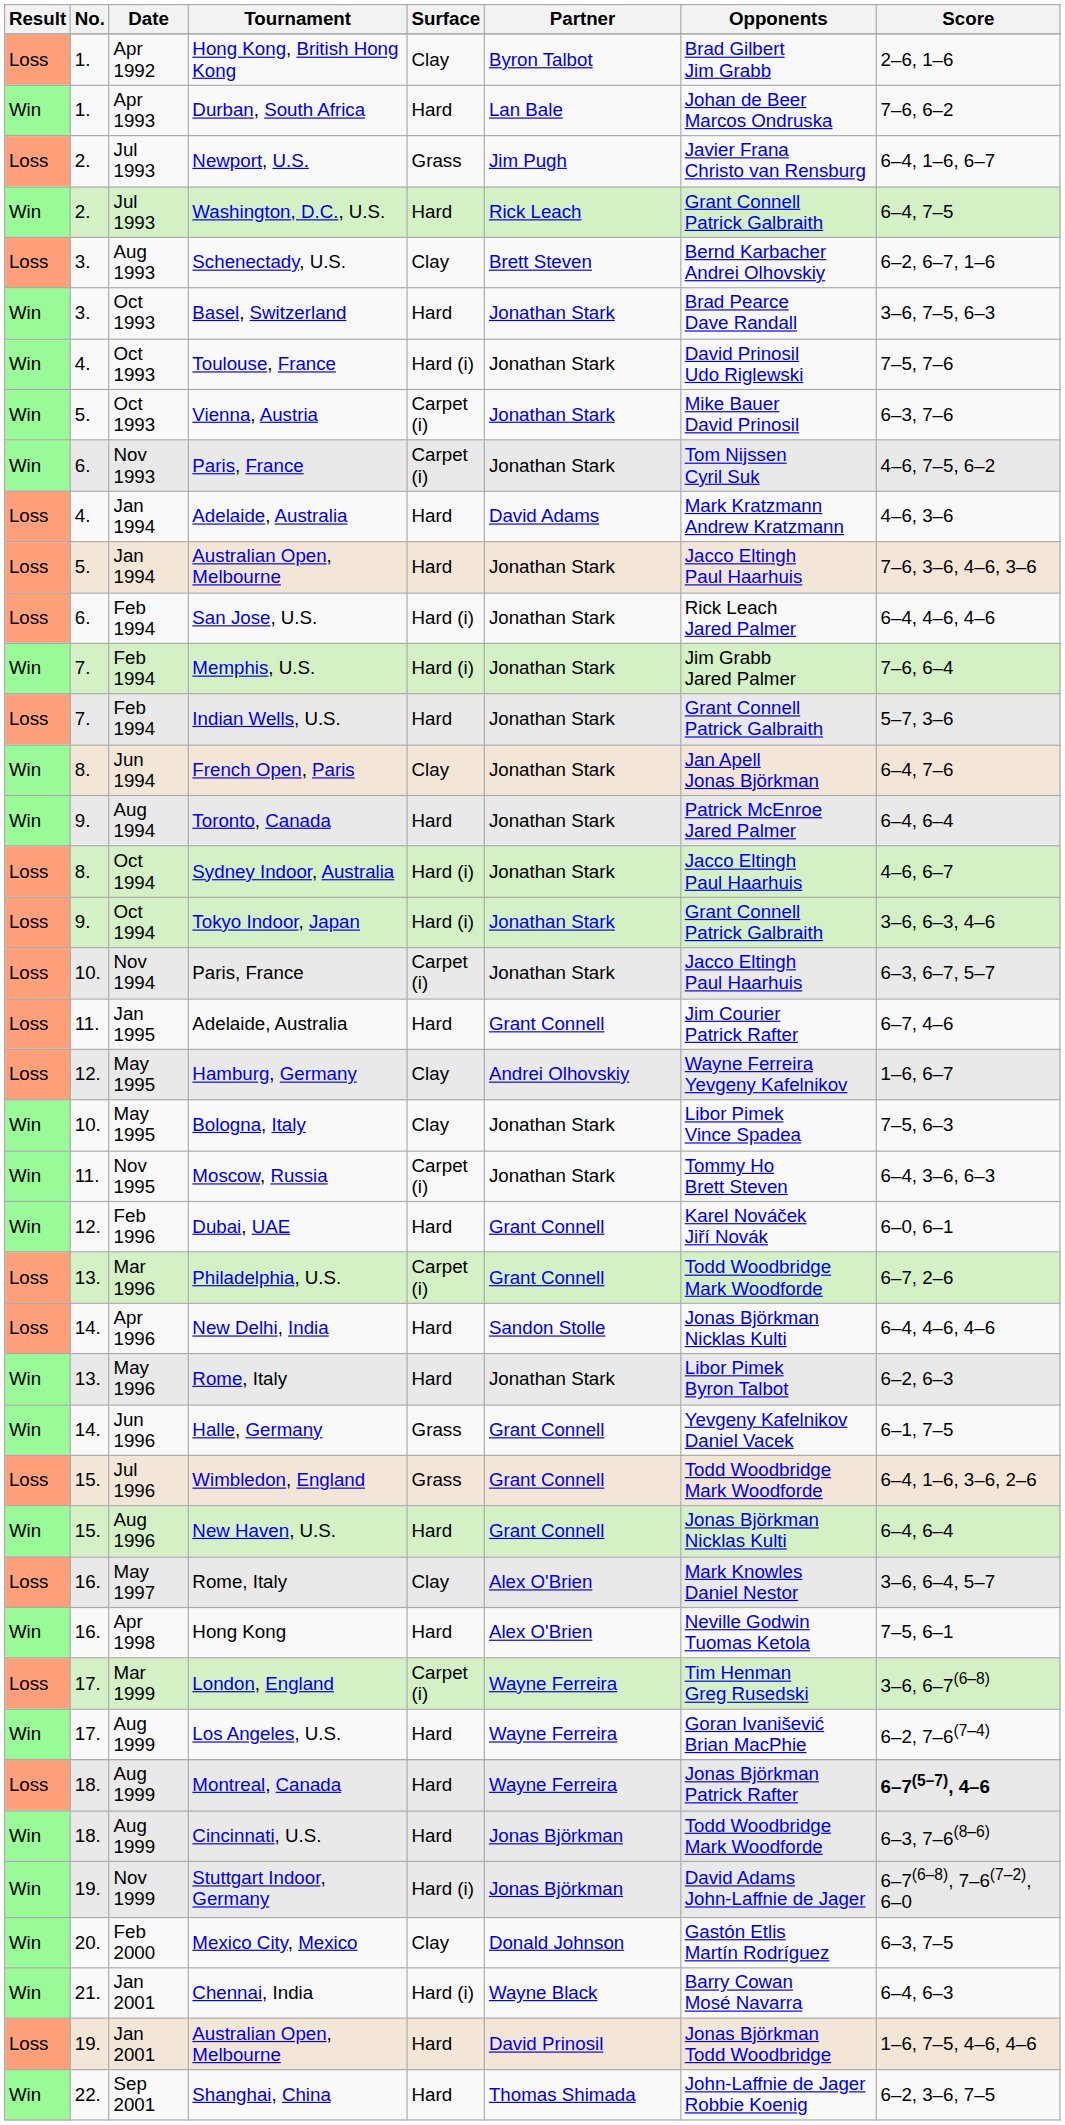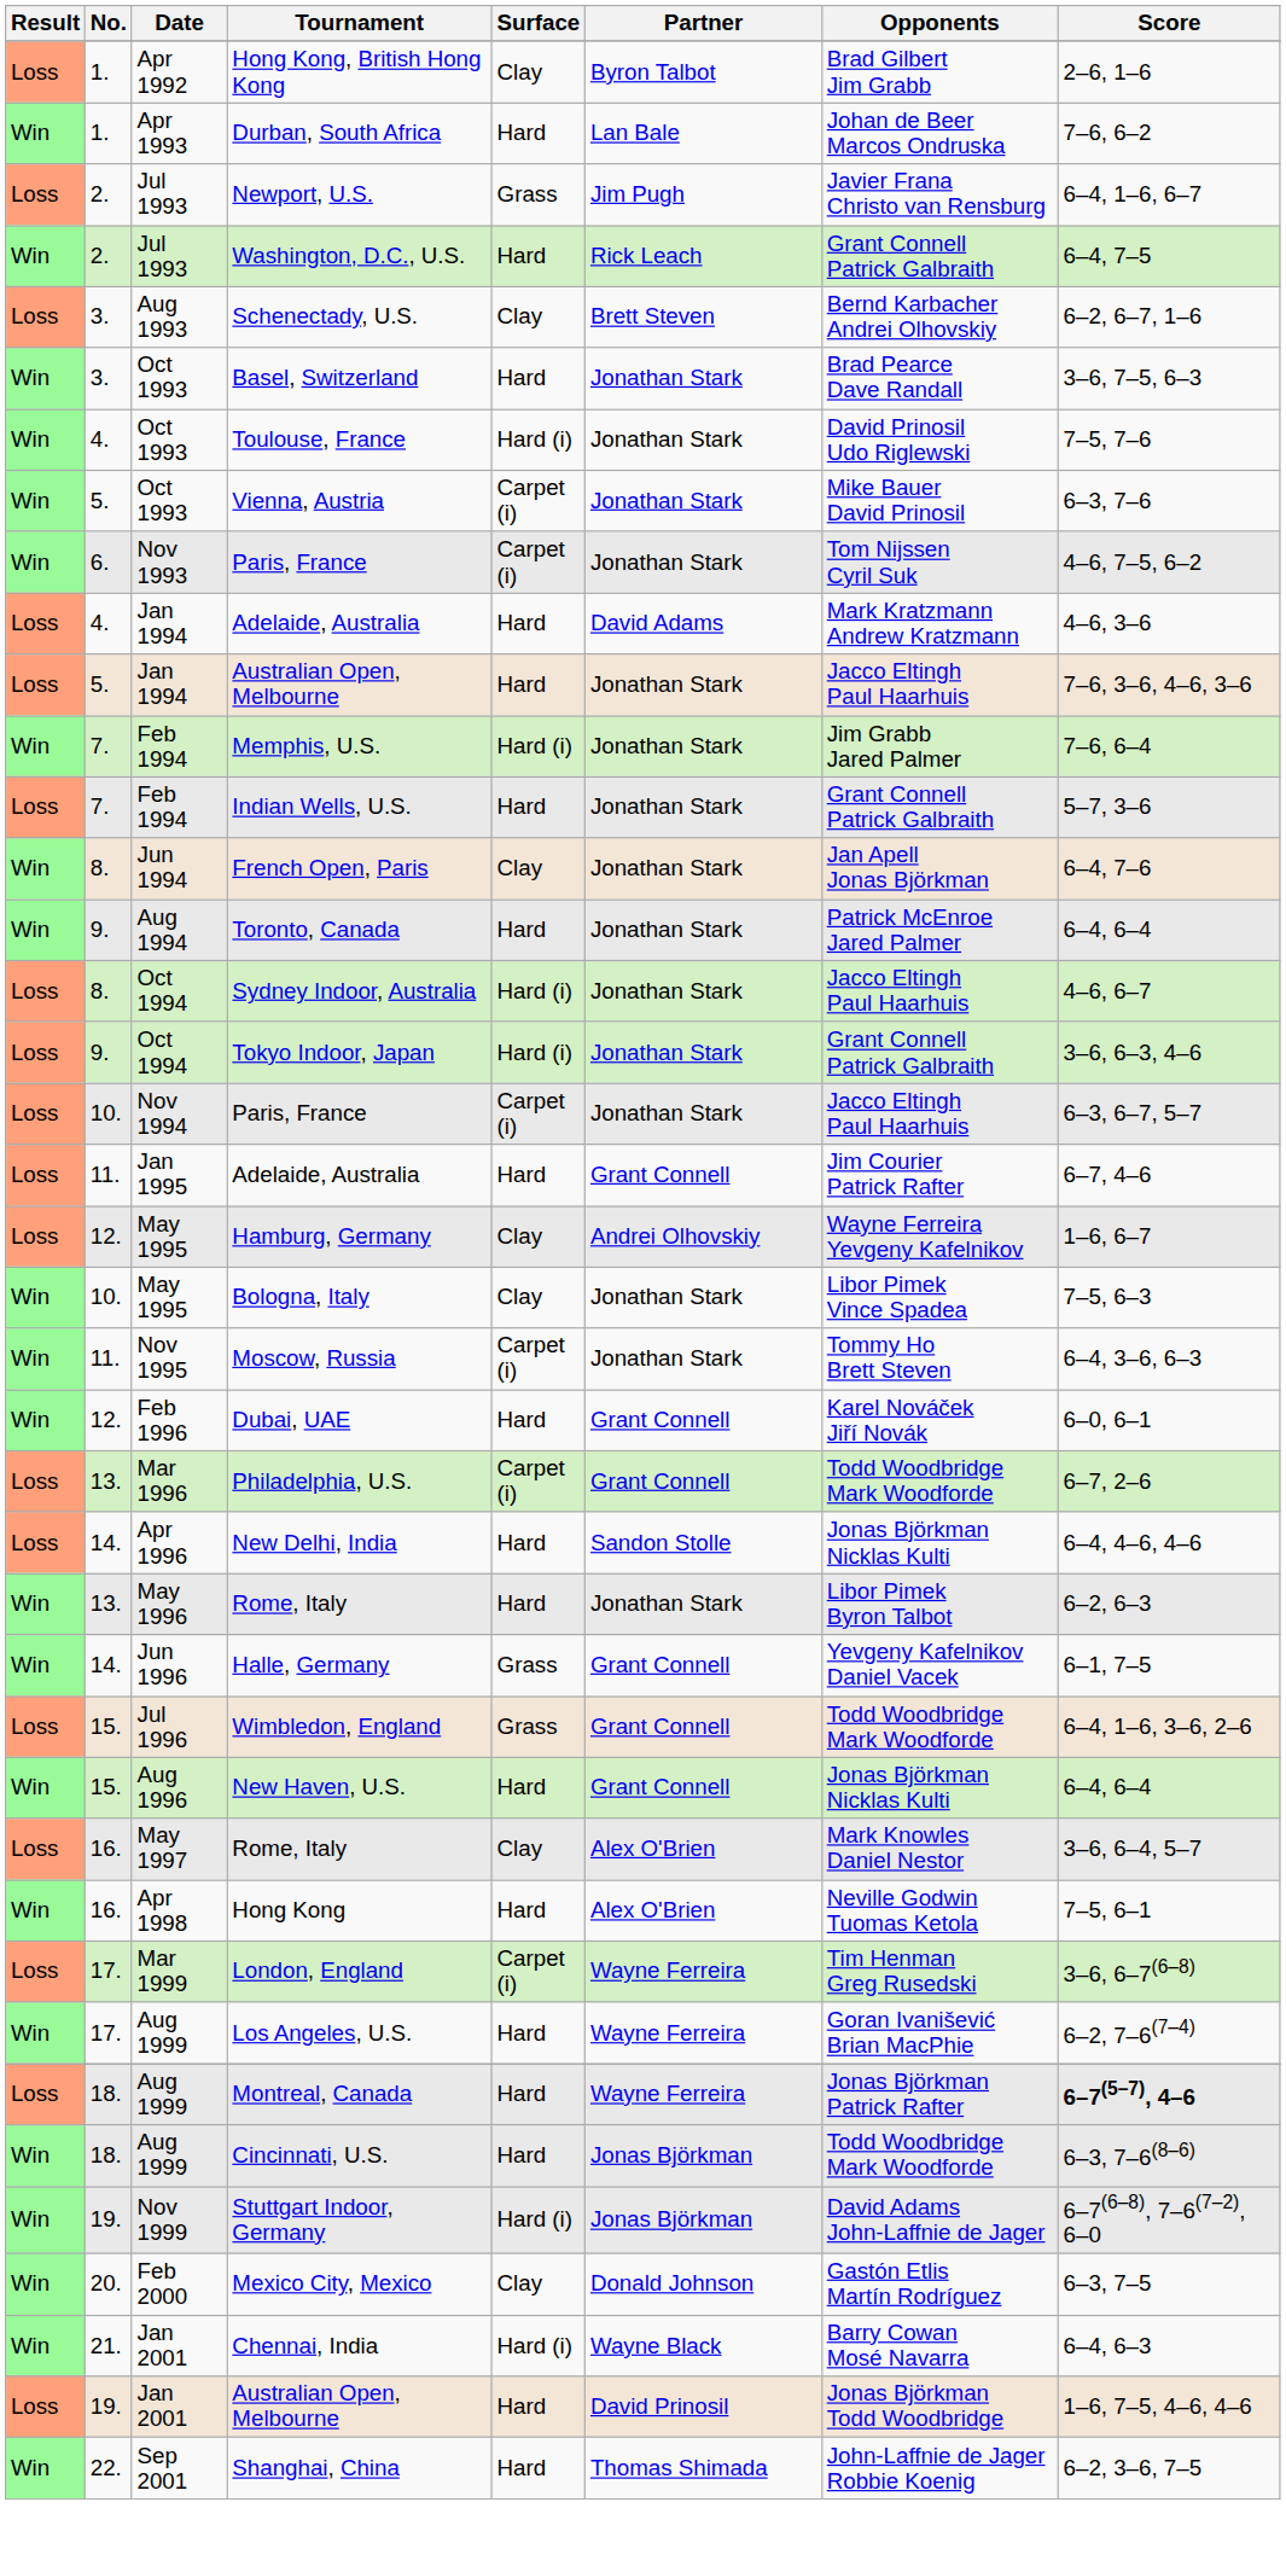 <table class="sortable wikitable">
 <tr>
 <th style="width:40px">Result</th>
 <th style="width:20px">No.</th>
 <th style="width:60px">Date</th>
 <th style="width:180px">Tournament</th>
 <th style="width:50px">Surface</th>
 <th style="width:160px">Partner</th>
 <th style="width:160px">Opponents</th>
 <th style="width:150px" class="unsortable">Score</th>
 </tr>
 <tr>
 </tr>
 <tr>
 <td style="background:#ffa07a;">Loss</td>
 <td>1.</td>
 <td>Apr 1992</td>
 <td><a href='#'>Hong Kong</a>, <a href='#'>British Hong Kong</a></td>
 <td>Clay</td>
 <td> <a href='#'>Byron Talbot</a></td>
 <td> <a href='#'>Brad Gilbert</a> <br>  <a href='#'>Jim Grabb</a></td>
 <td>2–6, 1–6</td>
 </tr>
 <tr>
 <td style="background:#98fb98;">Win</td>
 <td>1.</td>
 <td>Apr 1993</td>
 <td><a href='#'>Durban</a>, <a href='#'>South Africa</a></td>
 <td>Hard</td>
 <td> <a href='#'>Lan Bale</a></td>
 <td> <a href='#'>Johan de Beer</a> <br>  <a href='#'>Marcos Ondruska</a></td>
 <td>7–6, 6–2</td>
 </tr>
 <tr>
 <td style="background:#ffa07a;">Loss</td>
 <td>2.</td>
 <td>Jul 1993</td>
 <td><a href='#'>Newport</a>, <a href='#'>U.S.</a></td>
 <td>Grass</td>
 <td> <a href='#'>Jim Pugh</a></td>
 <td> <a href='#'>Javier Frana</a> <br>  <a href='#'>Christo van Rensburg</a></td>
 <td>6–4, 1–6, 6–7</td>
 </tr>
 <tr style="background:#d4f1c5;">
 <td style="background:#98fb98;">Win</td>
 <td>2.</td>
 <td>Jul 1993</td>
 <td><a href='#'>Washington, D.C.</a>, U.S.</td>
 <td>Hard</td>
 <td> <a href='#'>Rick Leach</a></td>
 <td> <a href='#'>Grant Connell</a> <br>  <a href='#'>Patrick Galbraith</a></td>
 <td>6–4, 7–5</td>
 </tr>
 <tr>
 <td style="background:#ffa07a;">Loss</td>
 <td>3.</td>
 <td>Aug 1993</td>
 <td><a href='#'>Schenectady</a>, U.S.</td>
 <td>Clay</td>
 <td> <a href='#'>Brett Steven</a></td>
 <td> <a href='#'>Bernd Karbacher</a> <br>  <a href='#'>Andrei Olhovskiy</a></td>
 <td>6–2, 6–7, 1–6</td>
 </tr>
 <tr>
 <td style="background:#98fb98;">Win</td>
 <td>3.</td>
 <td>Oct 1993</td>
 <td><a href='#'>Basel</a>, <a href='#'>Switzerland</a></td>
 <td>Hard</td>
 <td> <a href='#'>Jonathan Stark</a></td>
 <td> <a href='#'>Brad Pearce</a> <br>  <a href='#'>Dave Randall</a></td>
 <td>3–6, 7–5, 6–3</td>
 </tr>
 <tr>
 <td style="background:#98fb98;">Win</td>
 <td>4.</td>
 <td>Oct 1993</td>
 <td><a href='#'>Toulouse</a>, <a href='#'>France</a></td>
 <td>Hard (i)</td>
 <td> Jonathan Stark</td>
 <td> <a href='#'>David Prinosil</a> <br>  <a href='#'>Udo Riglewski</a></td>
 <td>7–5, 7–6</td>
 </tr>
 <tr>
 <td style="background:#98fb98;">Win</td>
 <td>5.</td>
 <td>Oct 1993</td>
 <td><a href='#'>Vienna</a>, <a href='#'>Austria</a></td>
 <td>Carpet (i)</td>
 <td> <a href='#'>Jonathan Stark</a></td>
 <td> <a href='#'>Mike Bauer</a> <br>  <a href='#'>David Prinosil</a></td>
 <td>6–3, 7–6</td>
 </tr>
 <tr style="background:#e9e9e9;">
 <td style="background:#98fb98;">Win</td>
 <td>6.</td>
 <td>Nov 1993</td>
 <td><a href='#'>Paris</a>, <a href='#'>France</a></td>
 <td>Carpet (i)</td>
 <td> Jonathan Stark</td>
 <td> <a href='#'>Tom Nijssen</a> <br>  <a href='#'>Cyril Suk</a></td>
 <td>4–6, 7–5, 6–2</td>
 </tr>
 <tr>
 <td style="background:#ffa07a;">Loss</td>
 <td>4.</td>
 <td>Jan 1994</td>
 <td><a href='#'>Adelaide</a>, <a href='#'>Australia</a></td>
 <td>Hard</td>
 <td> <a href='#'>David Adams</a></td>
 <td> <a href='#'>Mark Kratzmann</a> <br>  <a href='#'>Andrew Kratzmann</a></td>
 <td>4–6, 3–6</td>
 </tr>
 <tr style="background:#f3e6d7;">
 <td style="background:#ffa07a;">Loss</td>
 <td>5.</td>
 <td>Jan 1994</td>
 <td><a href='#'>Australian Open</a>, <a href='#'>Melbourne</a></td>
 <td>Hard</td>
 <td> Jonathan Stark</td>
 <td> <a href='#'>Jacco Eltingh</a> <br>  <a href='#'>Paul Haarhuis</a></td>
 <td>7–6, 3–6, 4–6, 3–6</td>
-</tr>
-<tr>
-<td style="background:#ffa07a;">Loss</td>
-<td>6.</td>
-<td>Feb 1994</td>
-<td><a href='#'>San Jose</a>, U.S.</td>
-<td>Hard (i)</td>
-<td> Jonathan Stark</td>
-<td> Rick Leach <br>  <a href='#'>Jared Palmer</a></td>
-<td>6–4, 4–6, 4–6</td>
 </tr>
 <tr style="background:#d4f1c5;">
 <td style="background:#98fb98;">Win</td>
 <td>7.</td>
 <td>Feb 1994</td>
 <td><a href='#'>Memphis</a>, U.S.</td>
 <td>Hard (i)</td>
 <td> Jonathan Stark</td>
 <td> Jim Grabb <br>  Jared Palmer</td>
 <td>7–6, 6–4</td>
 </tr>
 <tr style="background:#e9e9e9;">
 <td style="background:#ffa07a;">Loss</td>
 <td>7.</td>
 <td>Feb 1994</td>
 <td><a href='#'>Indian Wells</a>, U.S.</td>
 <td>Hard</td>
 <td> Jonathan Stark</td>
 <td> <a href='#'>Grant Connell</a> <br>  <a href='#'>Patrick Galbraith</a></td>
 <td>5–7, 3–6</td>
 </tr>
 <tr style="background:#f3e6d7;">
 <td style="background:#98fb98;">Win</td>
 <td>8.</td>
 <td>Jun 1994</td>
 <td><a href='#'>French Open</a>, <a href='#'>Paris</a></td>
 <td>Clay</td>
 <td> Jonathan Stark</td>
 <td> <a href='#'>Jan Apell</a> <br>  <a href='#'>Jonas Björkman</a></td>
 <td>6–4, 7–6</td>
 </tr>
 <tr style="background:#e9e9e9;">
 <td style="background:#98fb98;">Win</td>
 <td>9.</td>
 <td>Aug 1994</td>
 <td><a href='#'>Toronto</a>, <a href='#'>Canada</a></td>
 <td>Hard</td>
 <td> Jonathan Stark</td>
 <td> <a href='#'>Patrick McEnroe</a> <br>  <a href='#'>Jared Palmer</a></td>
 <td>6–4, 6–4</td>
 </tr>
 <tr style="background:#d4f1c5;">
 <td style="background:#ffa07a;">Loss</td>
 <td>8.</td>
 <td>Oct 1994</td>
 <td><a href='#'>Sydney Indoor</a>, <a href='#'>Australia</a></td>
 <td>Hard (i)</td>
 <td> Jonathan Stark</td>
 <td> <a href='#'>Jacco Eltingh</a> <br>  <a href='#'>Paul Haarhuis</a></td>
 <td>4–6, 6–7</td>
 </tr>
 <tr style="background:#d4f1c5;">
 <td style="background:#ffa07a;">Loss</td>
 <td>9.</td>
 <td>Oct 1994</td>
 <td><a href='#'>Tokyo Indoor</a>, <a href='#'>Japan</a></td>
 <td>Hard (i)</td>
 <td> <a href='#'>Jonathan Stark</a></td>
 <td> <a href='#'>Grant Connell</a> <br>  <a href='#'>Patrick Galbraith</a></td>
 <td>3–6, 6–3, 4–6</td>
 </tr>
 <tr style="background:#e9e9e9;">
 <td style="background:#ffa07a;">Loss</td>
 <td>10.</td>
 <td>Nov 1994</td>
 <td>Paris, France</td>
 <td>Carpet (i)</td>
 <td> Jonathan Stark</td>
 <td> <a href='#'>Jacco Eltingh</a> <br>  <a href='#'>Paul Haarhuis</a></td>
 <td>6–3, 6–7, 5–7</td>
 </tr>
 <tr>
 <td style="background:#ffa07a;">Loss</td>
 <td>11.</td>
 <td>Jan 1995</td>
 <td>Adelaide, Australia</td>
 <td>Hard</td>
 <td> <a href='#'>Grant Connell</a></td>
 <td> <a href='#'>Jim Courier</a> <br>  <a href='#'>Patrick Rafter</a></td>
 <td>6–7, 4–6</td>
 </tr>
 <tr style="background:#e9e9e9;">
 <td style="background:#ffa07a;">Loss</td>
 <td>12.</td>
 <td>May 1995</td>
 <td><a href='#'>Hamburg</a>, <a href='#'>Germany</a></td>
 <td>Clay</td>
 <td> <a href='#'>Andrei Olhovskiy</a></td>
 <td> <a href='#'>Wayne Ferreira</a> <br>  <a href='#'>Yevgeny Kafelnikov</a></td>
 <td>1–6, 6–7</td>
 </tr>
 <tr>
 <td style="background:#98fb98;">Win</td>
 <td>10.</td>
 <td>May 1995</td>
 <td><a href='#'>Bologna</a>, <a href='#'>Italy</a></td>
 <td>Clay</td>
 <td> Jonathan Stark</td>
 <td> <a href='#'>Libor Pimek</a> <br>  <a href='#'>Vince Spadea</a></td>
 <td>7–5, 6–3</td>
 </tr>
 <tr>
 <td style="background:#98fb98;">Win</td>
 <td>11.</td>
 <td>Nov 1995</td>
 <td><a href='#'>Moscow</a>, <a href='#'>Russia</a></td>
 <td>Carpet (i)</td>
 <td> Jonathan Stark</td>
 <td> <a href='#'>Tommy Ho</a> <br>  <a href='#'>Brett Steven</a></td>
 <td>6–4, 3–6, 6–3</td>
 </tr>
 <tr>
 <td style="background:#98fb98;">Win</td>
 <td>12.</td>
 <td>Feb 1996</td>
 <td><a href='#'>Dubai</a>, <a href='#'>UAE</a></td>
 <td>Hard</td>
 <td> <a href='#'>Grant Connell</a></td>
 <td> <a href='#'>Karel Nováček</a> <br>  <a href='#'>Jiří Novák</a></td>
 <td>6–0, 6–1</td>
 </tr>
 <tr style="background:#d4f1c5;">
 <td style="background:#ffa07a;">Loss</td>
 <td>13.</td>
 <td>Mar 1996</td>
 <td><a href='#'>Philadelphia</a>, U.S.</td>
 <td>Carpet (i)</td>
 <td> <a href='#'>Grant Connell</a></td>
 <td> <a href='#'>Todd Woodbridge</a> <br>  <a href='#'>Mark Woodforde</a></td>
 <td>6–7, 2–6</td>
 </tr>
 <tr>
 <td style="background:#ffa07a;">Loss</td>
 <td>14.</td>
 <td>Apr 1996</td>
 <td><a href='#'>New Delhi</a>, <a href='#'>India</a></td>
 <td>Hard</td>
 <td> <a href='#'>Sandon Stolle</a></td>
 <td> <a href='#'>Jonas Björkman</a> <br>  <a href='#'>Nicklas Kulti</a></td>
 <td>6–4, 4–6, 4–6</td>
 </tr>
 <tr style="background:#e9e9e9;">
 <td style="background:#98fb98;">Win</td>
 <td>13.</td>
 <td>May 1996</td>
 <td><a href='#'>Rome</a>, Italy</td>
 <td>Hard</td>
 <td> Jonathan Stark</td>
 <td> <a href='#'>Libor Pimek</a> <br>  <a href='#'>Byron Talbot</a></td>
 <td>6–2, 6–3</td>
 </tr>
 <tr>
 <td style="background:#98fb98;">Win</td>
 <td>14.</td>
 <td>Jun 1996</td>
 <td><a href='#'>Halle</a>, <a href='#'>Germany</a></td>
 <td>Grass</td>
 <td> <a href='#'>Grant Connell</a></td>
 <td> <a href='#'>Yevgeny Kafelnikov</a> <br>  <a href='#'>Daniel Vacek</a></td>
 <td>6–1, 7–5</td>
 </tr>
 <tr style="background:#f3e6d7;">
 <td style="background:#ffa07a;">Loss</td>
 <td>15.</td>
 <td>Jul 1996</td>
 <td><a href='#'>Wimbledon</a>, <a href='#'>England</a></td>
 <td>Grass</td>
 <td> <a href='#'>Grant Connell</a></td>
 <td> <a href='#'>Todd Woodbridge</a> <br>  <a href='#'>Mark Woodforde</a></td>
 <td>6–4, 1–6, 3–6, 2–6</td>
 </tr>
 <tr style="background:#d4f1c5;">
 <td style="background:#98fb98;">Win</td>
 <td>15.</td>
 <td>Aug 1996</td>
 <td><a href='#'>New Haven</a>, U.S.</td>
 <td>Hard</td>
 <td> <a href='#'>Grant Connell</a></td>
 <td> <a href='#'>Jonas Björkman</a> <br>  <a href='#'>Nicklas Kulti</a></td>
 <td>6–4, 6–4</td>
 </tr>
 <tr style="background:#e9e9e9;">
 <td style="background:#ffa07a;">Loss</td>
 <td>16.</td>
 <td>May 1997</td>
 <td>Rome, Italy</td>
 <td>Clay</td>
 <td> <a href='#'>Alex O'Brien</a></td>
 <td> <a href='#'>Mark Knowles</a> <br>  <a href='#'>Daniel Nestor</a></td>
 <td>3–6, 6–4, 5–7</td>
 </tr>
 <tr>
 <td style="background:#98fb98;">Win</td>
 <td>16.</td>
 <td>Apr 1998</td>
 <td>Hong Kong</td>
 <td>Hard</td>
 <td> <a href='#'>Alex O'Brien</a></td>
 <td> <a href='#'>Neville Godwin</a> <br>  <a href='#'>Tuomas Ketola</a></td>
 <td>7–5, 6–1</td>
 </tr>
 <tr style="background:#d4f1c5;">
 <td style="background:#ffa07a;">Loss</td>
 <td>17.</td>
 <td>Mar 1999</td>
 <td><a href='#'>London</a>, <a href='#'>England</a></td>
 <td>Carpet (i)</td>
 <td> <a href='#'>Wayne Ferreira</a></td>
 <td> <a href='#'>Tim Henman</a> <br>  <a href='#'>Greg Rusedski</a></td>
 <td>3–6, 6–7<sup>(6–8)</sup></td>
 </tr>
 <tr>
 <td style="background:#98fb98;">Win</td>
 <td>17.</td>
 <td>Aug 1999</td>
 <td><a href='#'>Los Angeles</a>, U.S.</td>
 <td>Hard</td>
 <td> <a href='#'>Wayne Ferreira</a></td>
 <td> <a href='#'>Goran Ivanišević</a> <br>  <a href='#'>Brian MacPhie</a></td>
 <td>6–2, 7–6<sup>(7–4)</sup></td>
 </tr>
 <tr>
 </tr>
 <tr style="background:#e9e9e9;">
 <td style="background:#ffa07a;">Loss</td>
 <td>18.</td>
 <td>Aug 1999</td>
 <td><a href='#'>Montreal</a>, <a href='#'>Canada</a></td>
 <td>Hard</td>
 <td> <a href='#'>Wayne Ferreira</a></td>
 <td> <a href='#'>Jonas Björkman</a> <br>  <a href='#'>Patrick Rafter</a></td>
 <td><strong>6–7<sup>(5–7)</sup>, 4–6</strong></td>
 </tr>
 <tr style="background:#e9e9e9;">
 <td style="background:#98fb98;">Win</td>
 <td>18.</td>
 <td>Aug 1999</td>
 <td><a href='#'>Cincinnati</a>, U.S.</td>
 <td>Hard</td>
 <td> <a href='#'>Jonas Björkman</a></td>
 <td> <a href='#'>Todd Woodbridge</a> <br>  <a href='#'>Mark Woodforde</a></td>
 <td>6–3, 7–6<sup>(8–6)</sup></td>
 </tr>
 <tr style="background:#e9e9e9;">
 <td style="background:#98fb98;">Win</td>
 <td>19.</td>
 <td>Nov 1999</td>
 <td><a href='#'>Stuttgart Indoor</a>, <a href='#'>Germany</a></td>
 <td>Hard (i)</td>
 <td> <a href='#'>Jonas Björkman</a></td>
 <td> <a href='#'>David Adams</a> <br>  <a href='#'>John-Laffnie de Jager</a></td>
 <td>6–7<sup>(6–8)</sup>, 7–6<sup>(7–2)</sup>, 6–0</td>
 </tr>
 <tr>
 <td style="background:#98fb98;">Win</td>
 <td>20.</td>
 <td>Feb 2000</td>
 <td><a href='#'>Mexico City</a>, <a href='#'>Mexico</a></td>
 <td>Clay</td>
 <td> <a href='#'>Donald Johnson</a></td>
 <td> <a href='#'>Gastón Etlis</a> <br>  <a href='#'>Martín Rodríguez</a></td>
 <td>6–3, 7–5</td>
 </tr>
 <tr>
 <td style="background:#98fb98;">Win</td>
 <td>21.</td>
 <td>Jan 2001</td>
 <td><a href='#'>Chennai</a>, India</td>
 <td>Hard (i)</td>
 <td> <a href='#'>Wayne Black</a></td>
 <td> <a href='#'>Barry Cowan</a> <br>  <a href='#'>Mosé Navarra</a></td>
 <td>6–4, 6–3</td>
 </tr>
 <tr style="background:#f3e6d7;">
 <td style="background:#ffa07a;">Loss</td>
 <td>19.</td>
 <td>Jan 2001</td>
 <td><a href='#'>Australian Open</a>, <a href='#'>Melbourne</a></td>
 <td>Hard</td>
 <td> <a href='#'>David Prinosil</a></td>
 <td> <a href='#'>Jonas Björkman</a> <br>  <a href='#'>Todd Woodbridge</a></td>
 <td>1–6, 7–5, 4–6, 4–6</td>
 </tr>
 <tr>
 <td style="background:#98fb98;">Win</td>
 <td>22.</td>
 <td>Sep 2001</td>
 <td><a href='#'>Shanghai</a>, <a href='#'>China</a></td>
 <td>Hard</td>
 <td> <a href='#'>Thomas Shimada</a></td>
 <td> <a href='#'>John-Laffnie de Jager</a> <br>  <a href='#'>Robbie Koenig</a></td>
 <td>6–2, 3–6, 7–5</td>
 </tr>
 </table>
